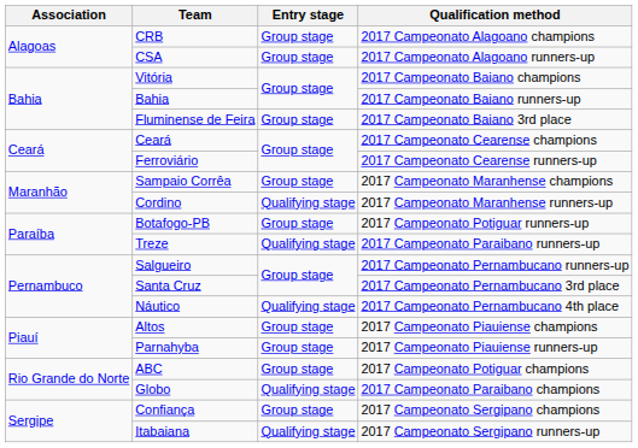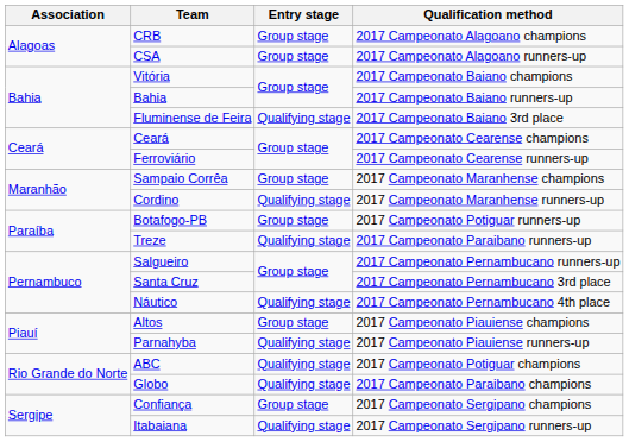 <table class="wikitable">
 <tr>
 <th>Association</th>
 <th>Team </th>
 <th>Entry stage</th>
 <th>Qualification method</th>
 </tr>
 <tr>
 <td rowspan=2> <a href='#'>Alagoas</a><br></td>
 <td><a href='#'>CRB</a> </td>
 <td><a href='#'>Group stage</a></td>
 <td><a href='#'>2017 Campeonato Alagoano</a> champions</td>
 </tr>
 <tr>
 <td><a href='#'>CSA</a> </td>
 <td><a href='#'>Group stage</a></td>
 <td><a href='#'>2017 Campeonato Alagoano</a> runners-up</td>
 </tr>
 <tr>
 <td rowspan=3> <a href='#'>Bahia</a><br></td>
 <td><a href='#'>Vitória</a> </td>
 <td rowspan=2><a href='#'>Group stage</a></td>
 <td><a href='#'>2017 Campeonato Baiano</a> champions</td>
 </tr>
 <tr>
 <td><a href='#'>Bahia</a> </td>
 <td><a href='#'>2017 Campeonato Baiano</a> runners-up</td>
 </tr>
 <tr>
 <td><a href='#'>Fluminense de Feira</a> </td>
-<td><a href='#'>Group stage</a></td>
+<td><a href='#'>Qualifying stage</a></td>
 <td><a href='#'>2017 Campeonato Baiano</a> 3rd place</td>
 </tr>
 <tr>
 <td rowspan=2> <a href='#'>Ceará</a><br></td>
 <td><a href='#'>Ceará</a> </td>
 <td rowspan=2><a href='#'>Group stage</a></td>
 <td><a href='#'>2017 Campeonato Cearense</a> champions</td>
 </tr>
 <tr>
 <td><a href='#'>Ferroviário</a> </td>
 <td><a href='#'>2017 Campeonato Cearense</a> runners-up</td>
 </tr>
 <tr>
 <td rowspan=2> <a href='#'>Maranhão</a><br></td>
 <td><a href='#'>Sampaio Corrêa</a> </td>
 <td><a href='#'>Group stage</a></td>
 <td>2017 <a href='#'>Campeonato Maranhense</a> champions</td>
 </tr>
 <tr>
 <td><a href='#'>Cordino</a> </td>
 <td><a href='#'>Qualifying stage</a></td>
 <td>2017 <a href='#'>Campeonato Maranhense</a> runners-up</td>
 </tr>
 <tr>
 <td rowspan=2> <a href='#'>Paraíba</a><br></td>
 <td><a href='#'>Botafogo-PB</a> </td>
 <td><a href='#'>Group stage</a></td>
 <td>2017 <a href='#'>Campeonato Potiguar</a> runners-up</td>
 </tr>
 <tr>
 <td><a href='#'>Treze</a> </td>
 <td><a href='#'>Qualifying stage</a></td>
 <td><a href='#'>2017 Campeonato Paraibano</a> runners-up</td>
 </tr>
 <tr>
 <td rowspan=3> <a href='#'>Pernambuco</a><br></td>
 <td><a href='#'>Salgueiro</a> </td>
 <td rowspan=2><a href='#'>Group stage</a></td>
 <td><a href='#'>2017 Campeonato Pernambucano</a> runners-up</td>
 </tr>
 <tr>
 <td><a href='#'>Santa Cruz</a> </td>
 <td><a href='#'>2017 Campeonato Pernambucano</a> 3rd place</td>
 </tr>
 <tr>
 <td><a href='#'>Náutico</a> </td>
 <td><a href='#'>Qualifying stage</a></td>
 <td><a href='#'>2017 Campeonato Pernambucano</a> 4th place</td>
 </tr>
 <tr>
 <td rowspan=2> <a href='#'>Piauí</a><br></td>
 <td><a href='#'>Altos</a> </td>
 <td><a href='#'>Group stage</a></td>
 <td>2017 <a href='#'>Campeonato Piauiense</a> champions</td>
 </tr>
 <tr>
 <td><a href='#'>Parnahyba</a> </td>
-<td><a href='#'>Group stage</a></td>
+<td><a href='#'>Qualifying stage</a></td>
 <td>2017 <a href='#'>Campeonato Piauiense</a> runners-up</td>
 </tr>
 <tr>
 <td rowspan=2> <a href='#'>Rio Grande do Norte</a><br></td>
 <td><a href='#'>ABC</a> </td>
-<td><a href='#'>Group stage</a></td>
+<td><a href='#'>Qualifying stage</a></td>
 <td>2017 <a href='#'>Campeonato Potiguar</a> champions</td>
 </tr>
 <tr>
 <td><a href='#'>Globo</a> </td>
 <td><a href='#'>Qualifying stage</a></td>
 <td><a href='#'>2017 Campeonato Paraibano</a> champions</td>
 </tr>
 <tr>
 <td rowspan=2> <a href='#'>Sergipe</a><br></td>
 <td><a href='#'>Confiança</a> </td>
 <td><a href='#'>Group stage</a></td>
 <td>2017 <a href='#'>Campeonato Sergipano</a> champions</td>
 </tr>
 <tr>
 <td><a href='#'>Itabaiana</a> </td>
 <td><a href='#'>Qualifying stage</a></td>
 <td>2017 <a href='#'>Campeonato Sergipano</a> runners-up</td>
 </tr>
 </table>
